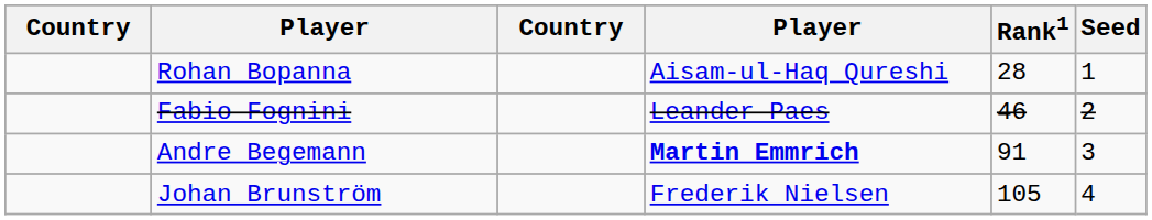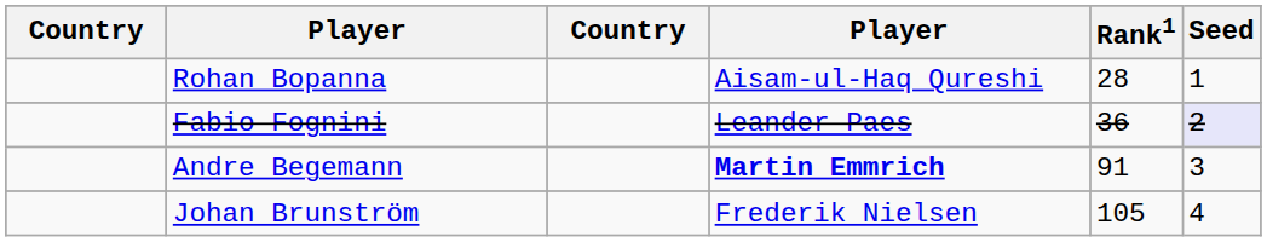 <table class="sortable wikitable">
 <tr>
 <th width="70">Country</th>
 <th width="175">Player</th>
 <th width="70">Country</th>
 <th width="175">Player</th>
 <th>Rank<sup>1</sup></th>
 <th>Seed</th>
 </tr>
 <tr>
 <td></td>
 <td><a href='#'>Rohan Bopanna</a></td>
 <td></td>
 <td><a href='#'>Aisam-ul-Haq Qureshi</a></td>
 <td>28</td>
 <td>1</td>
 </tr>
 <tr>
 <td><s></s></td>
 <td><s><a href='#'>Fabio Fognini</a></s></td>
 <td><s></s></td>
 <td><s><a href='#'>Leander Paes</a></s></td>
-<td><s>46</s></td>
-<td><s>2</s></td>
+<td><s>36</s></td>
+<td style="background: lavender;"><s>2</s></td>
 </tr>
 <tr>
 <td></td>
 <td><a href='#'>Andre Begemann</a></td>
 <td></td>
 <td><strong><a href='#'>Martin Emmrich</a></strong></td>
 <td>91</td>
 <td>3</td>
 </tr>
 <tr>
 <td></td>
 <td><a href='#'>Johan Brunström</a></td>
 <td></td>
 <td><a href='#'>Frederik Nielsen</a></td>
 <td>105</td>
 <td>4</td>
 </tr>
 </table>
